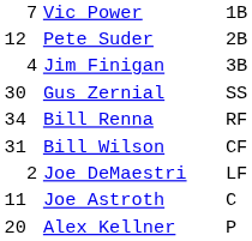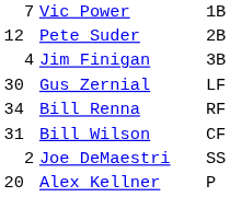 <table>
 <tr>
 <td>  7</td>
 <td><a href='#'>Vic Power</a></td>
 <td>1B</td>
 </tr>
 <tr>
 <td>12</td>
 <td><a href='#'>Pete Suder</a></td>
 <td>2B</td>
 </tr>
 <tr>
 <td>  4</td>
 <td><a href='#'>Jim Finigan</a>    </td>
 <td>3B</td>
 </tr>
 <tr>
 <td>30</td>
 <td><a href='#'>Gus Zernial</a></td>
-<td>SS</td>
+<td>LF</td>
 </tr>
 <tr>
 <td>34</td>
 <td><a href='#'>Bill Renna</a></td>
 <td>RF</td>
 </tr>
 <tr>
 <td>31</td>
 <td><a href='#'>Bill Wilson</a></td>
 <td>CF</td>
 </tr>
 <tr>
 <td>  2</td>
 <td><a href='#'>Joe DeMaestri</a>   </td>
-<td>LF</td>
-</tr>
-<tr>
-<td>11</td>
-<td><a href='#'>Joe Astroth</a></td>
-<td>C</td>
+<td>SS</td>
 </tr>
 <tr>
 <td>20</td>
 <td><a href='#'>Alex Kellner</a></td>
 <td>P</td>
 </tr>
 <tr>
 </tr>
 </table>
